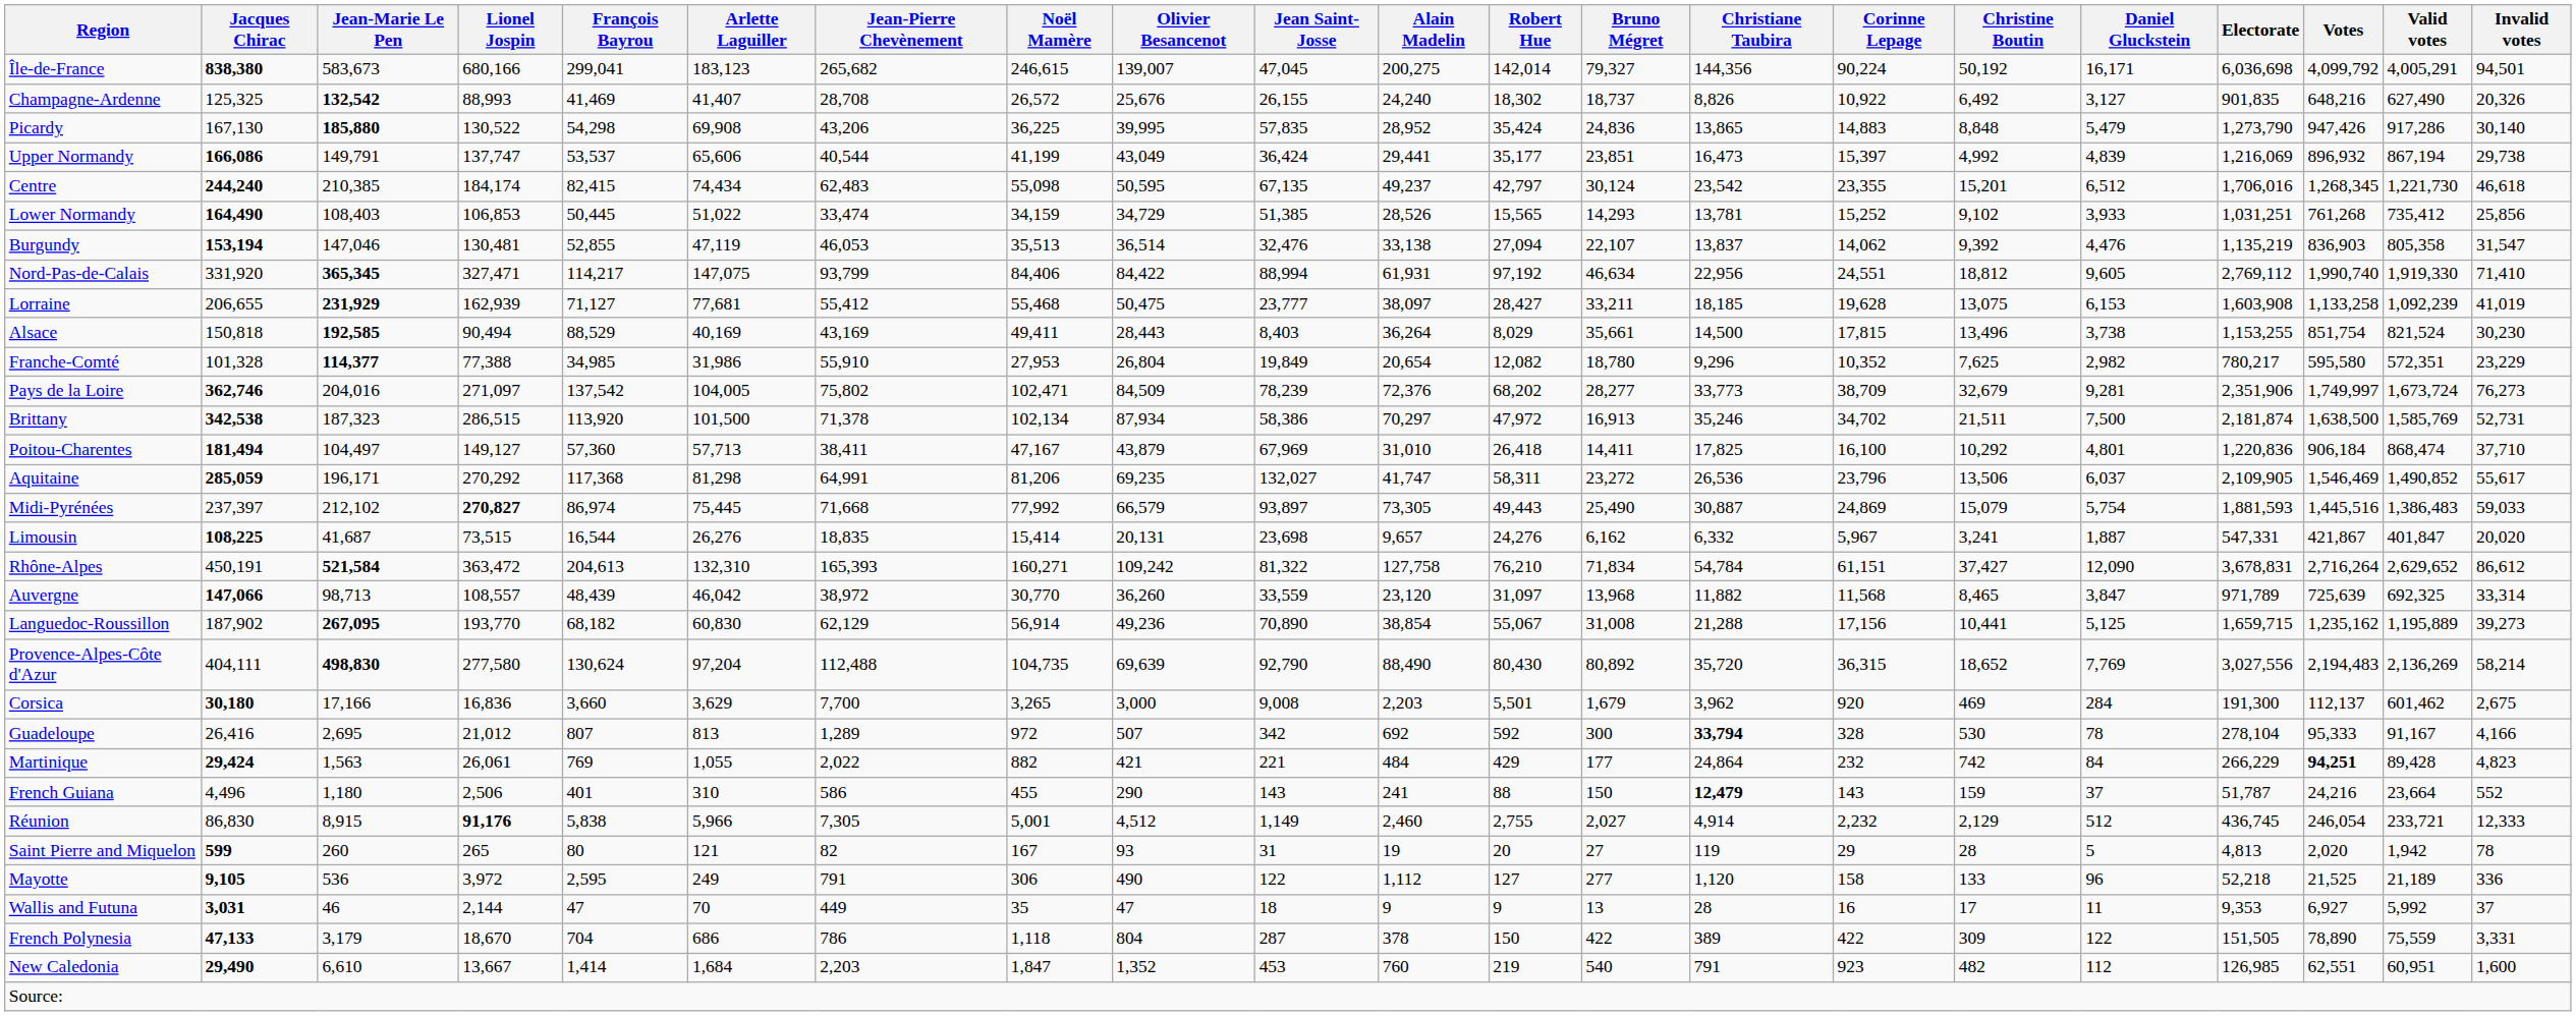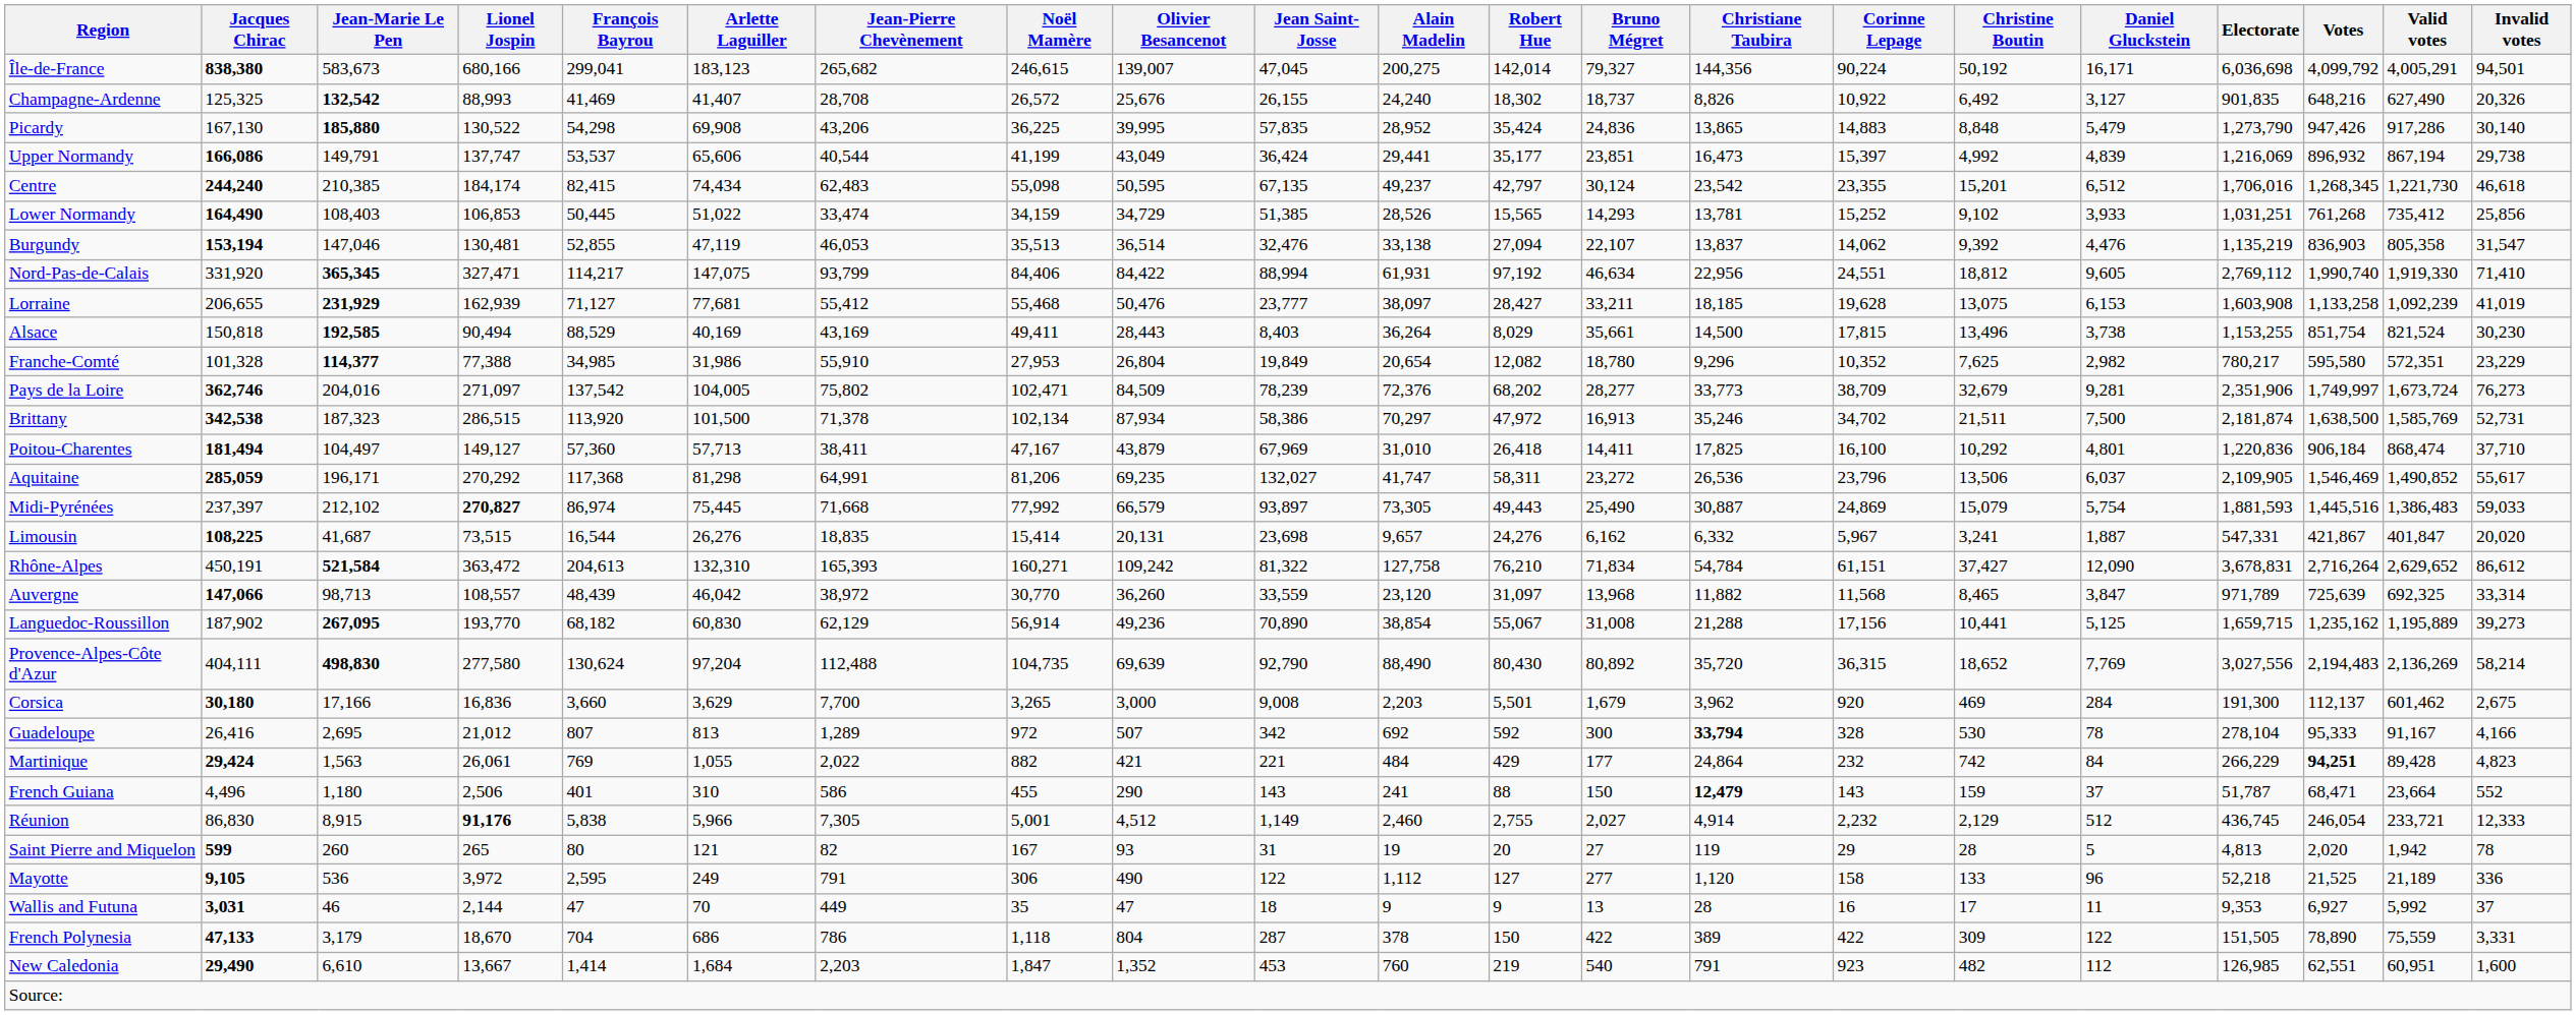 <table class="wikitable sortable collapsible collapsed" style="font-size:85%;">
 <tr>
 <th align=left><a href='#'>Region</a></th>
 <th align=left><a href='#'>Jacques Chirac</a></th>
 <th align=left><a href='#'>Jean-Marie Le Pen</a></th>
 <th align=left><a href='#'>Lionel Jospin</a></th>
 <th align=left><a href='#'>François Bayrou</a></th>
 <th align=left><a href='#'>Arlette Laguiller</a></th>
 <th align=left><a href='#'>Jean-Pierre Chevènement</a></th>
 <th align=left><a href='#'>Noël Mamère</a></th>
 <th align=left><a href='#'>Olivier Besancenot</a></th>
 <th align=left><a href='#'>Jean Saint-Josse</a></th>
 <th align=left><a href='#'>Alain Madelin</a></th>
 <th align=left><a href='#'>Robert Hue</a></th>
 <th align=left><a href='#'>Bruno Mégret</a></th>
 <th align=left><a href='#'>Christiane Taubira</a></th>
 <th align=left><a href='#'>Corinne Lepage</a></th>
 <th align=left><a href='#'>Christine Boutin</a></th>
 <th align=left><a href='#'>Daniel Gluckstein</a></th>
 <th align=left>Electorate</th>
 <th align=left>Votes</th>
 <th align=left>Valid votes</th>
 <th align=left>Invalid votes</th>
 </tr>
 <tr>
 <td><a href='#'>Île-de-France</a></td>
 <td><strong>838,380</strong></td>
 <td>583,673</td>
 <td>680,166</td>
 <td>299,041</td>
 <td>183,123</td>
 <td>265,682</td>
 <td>246,615</td>
 <td>139,007</td>
 <td>47,045</td>
 <td>200,275</td>
 <td>142,014</td>
 <td>79,327</td>
 <td>144,356</td>
 <td>90,224</td>
 <td>50,192</td>
 <td>16,171</td>
 <td>6,036,698</td>
 <td>4,099,792</td>
 <td>4,005,291</td>
 <td>94,501</td>
 </tr>
 <tr>
 <td><a href='#'>Champagne-Ardenne</a></td>
 <td>125,325</td>
 <td><strong>132,542</strong></td>
 <td>88,993</td>
 <td>41,469</td>
 <td>41,407</td>
 <td>28,708</td>
 <td>26,572</td>
 <td>25,676</td>
 <td>26,155</td>
 <td>24,240</td>
 <td>18,302</td>
 <td>18,737</td>
 <td>8,826</td>
 <td>10,922</td>
 <td>6,492</td>
 <td>3,127</td>
 <td>901,835</td>
 <td>648,216</td>
 <td>627,490</td>
 <td>20,326</td>
 </tr>
 <tr>
 <td><a href='#'>Picardy</a></td>
 <td>167,130</td>
 <td><strong>185,880</strong></td>
 <td>130,522</td>
 <td>54,298</td>
 <td>69,908</td>
 <td>43,206</td>
 <td>36,225</td>
 <td>39,995</td>
 <td>57,835</td>
 <td>28,952</td>
 <td>35,424</td>
 <td>24,836</td>
 <td>13,865</td>
 <td>14,883</td>
 <td>8,848</td>
 <td>5,479</td>
 <td>1,273,790</td>
 <td>947,426</td>
 <td>917,286</td>
 <td>30,140</td>
 </tr>
 <tr>
 <td><a href='#'>Upper Normandy</a></td>
 <td><strong>166,086</strong></td>
 <td>149,791</td>
 <td>137,747</td>
 <td>53,537</td>
 <td>65,606</td>
 <td>40,544</td>
 <td>41,199</td>
 <td>43,049</td>
 <td>36,424</td>
 <td>29,441</td>
 <td>35,177</td>
 <td>23,851</td>
 <td>16,473</td>
 <td>15,397</td>
 <td>4,992</td>
 <td>4,839</td>
 <td>1,216,069</td>
 <td>896,932</td>
 <td>867,194</td>
 <td>29,738</td>
 </tr>
 <tr>
 <td><a href='#'>Centre</a></td>
 <td><strong>244,240</strong></td>
 <td>210,385</td>
 <td>184,174</td>
 <td>82,415</td>
 <td>74,434</td>
 <td>62,483</td>
 <td>55,098</td>
 <td>50,595</td>
 <td>67,135</td>
 <td>49,237</td>
 <td>42,797</td>
 <td>30,124</td>
 <td>23,542</td>
 <td>23,355</td>
 <td>15,201</td>
 <td>6,512</td>
 <td>1,706,016</td>
 <td>1,268,345</td>
 <td>1,221,730</td>
 <td>46,618</td>
 </tr>
 <tr>
 <td><a href='#'>Lower Normandy</a></td>
 <td><strong>164,490</strong></td>
 <td>108,403</td>
 <td>106,853</td>
 <td>50,445</td>
 <td>51,022</td>
 <td>33,474</td>
 <td>34,159</td>
 <td>34,729</td>
 <td>51,385</td>
 <td>28,526</td>
 <td>15,565</td>
 <td>14,293</td>
 <td>13,781</td>
 <td>15,252</td>
 <td>9,102</td>
 <td>3,933</td>
 <td>1,031,251</td>
 <td>761,268</td>
 <td>735,412</td>
 <td>25,856</td>
 </tr>
 <tr>
 <td><a href='#'>Burgundy</a></td>
 <td><strong>153,194</strong></td>
 <td>147,046</td>
 <td>130,481</td>
 <td>52,855</td>
 <td>47,119</td>
 <td>46,053</td>
 <td>35,513</td>
 <td>36,514</td>
 <td>32,476</td>
 <td>33,138</td>
 <td>27,094</td>
 <td>22,107</td>
 <td>13,837</td>
 <td>14,062</td>
 <td>9,392</td>
 <td>4,476</td>
 <td>1,135,219</td>
 <td>836,903</td>
 <td>805,358</td>
 <td>31,547</td>
 </tr>
 <tr>
 <td><a href='#'>Nord-Pas-de-Calais</a></td>
 <td>331,920</td>
 <td><strong>365,345</strong></td>
 <td>327,471</td>
 <td>114,217</td>
 <td>147,075</td>
 <td>93,799</td>
 <td>84,406</td>
 <td>84,422</td>
 <td>88,994</td>
 <td>61,931</td>
 <td>97,192</td>
 <td>46,634</td>
 <td>22,956</td>
 <td>24,551</td>
 <td>18,812</td>
 <td>9,605</td>
 <td>2,769,112</td>
 <td>1,990,740</td>
 <td>1,919,330</td>
 <td>71,410</td>
 </tr>
 <tr>
 <td><a href='#'>Lorraine</a></td>
 <td>206,655</td>
 <td><strong>231,929</strong></td>
 <td>162,939</td>
 <td>71,127</td>
 <td>77,681</td>
 <td>55,412</td>
 <td>55,468</td>
-<td>50,475</td>
+<td>50,476</td>
 <td>23,777</td>
 <td>38,097</td>
 <td>28,427</td>
 <td>33,211</td>
 <td>18,185</td>
 <td>19,628</td>
 <td>13,075</td>
 <td>6,153</td>
 <td>1,603,908</td>
 <td>1,133,258</td>
 <td>1,092,239</td>
 <td>41,019</td>
 </tr>
 <tr>
 <td><a href='#'>Alsace</a></td>
 <td>150,818</td>
 <td><strong>192,585</strong></td>
 <td>90,494</td>
 <td>88,529</td>
 <td>40,169</td>
 <td>43,169</td>
 <td>49,411</td>
 <td>28,443</td>
 <td>8,403</td>
 <td>36,264</td>
 <td>8,029</td>
 <td>35,661</td>
 <td>14,500</td>
 <td>17,815</td>
 <td>13,496</td>
 <td>3,738</td>
 <td>1,153,255</td>
 <td>851,754</td>
 <td>821,524</td>
 <td>30,230</td>
 </tr>
 <tr>
 <td><a href='#'>Franche-Comté</a></td>
 <td>101,328</td>
 <td><strong>114,377</strong></td>
 <td>77,388</td>
 <td>34,985</td>
 <td>31,986</td>
 <td>55,910</td>
 <td>27,953</td>
 <td>26,804</td>
 <td>19,849</td>
 <td>20,654</td>
 <td>12,082</td>
 <td>18,780</td>
 <td>9,296</td>
 <td>10,352</td>
 <td>7,625</td>
 <td>2,982</td>
 <td>780,217</td>
 <td>595,580</td>
 <td>572,351</td>
 <td>23,229</td>
 </tr>
 <tr>
 <td><a href='#'>Pays de la Loire</a></td>
 <td><strong>362,746</strong></td>
 <td>204,016</td>
 <td>271,097</td>
 <td>137,542</td>
 <td>104,005</td>
 <td>75,802</td>
 <td>102,471</td>
 <td>84,509</td>
 <td>78,239</td>
 <td>72,376</td>
 <td>68,202</td>
 <td>28,277</td>
 <td>33,773</td>
 <td>38,709</td>
 <td>32,679</td>
 <td>9,281</td>
 <td>2,351,906</td>
 <td>1,749,997</td>
 <td>1,673,724</td>
 <td>76,273</td>
 </tr>
 <tr>
 <td><a href='#'>Brittany</a></td>
 <td><strong>342,538</strong></td>
 <td>187,323</td>
 <td>286,515</td>
 <td>113,920</td>
 <td>101,500</td>
 <td>71,378</td>
 <td>102,134</td>
 <td>87,934</td>
 <td>58,386</td>
 <td>70,297</td>
 <td>47,972</td>
 <td>16,913</td>
 <td>35,246</td>
 <td>34,702</td>
 <td>21,511</td>
 <td>7,500</td>
 <td>2,181,874</td>
 <td>1,638,500</td>
 <td>1,585,769</td>
 <td>52,731</td>
 </tr>
 <tr>
 <td><a href='#'>Poitou-Charentes</a></td>
 <td><strong>181,494</strong></td>
 <td>104,497</td>
 <td>149,127</td>
 <td>57,360</td>
 <td>57,713</td>
 <td>38,411</td>
 <td>47,167</td>
 <td>43,879</td>
 <td>67,969</td>
 <td>31,010</td>
 <td>26,418</td>
 <td>14,411</td>
 <td>17,825</td>
 <td>16,100</td>
 <td>10,292</td>
 <td>4,801</td>
 <td>1,220,836</td>
 <td>906,184</td>
 <td>868,474</td>
 <td>37,710</td>
 </tr>
 <tr>
 <td><a href='#'>Aquitaine</a></td>
 <td><strong>285,059</strong></td>
 <td>196,171</td>
 <td>270,292</td>
 <td>117,368</td>
 <td>81,298</td>
 <td>64,991</td>
 <td>81,206</td>
 <td>69,235</td>
 <td>132,027</td>
 <td>41,747</td>
 <td>58,311</td>
 <td>23,272</td>
 <td>26,536</td>
 <td>23,796</td>
 <td>13,506</td>
 <td>6,037</td>
 <td>2,109,905</td>
 <td>1,546,469</td>
 <td>1,490,852</td>
 <td>55,617</td>
 </tr>
 <tr>
 <td><a href='#'>Midi-Pyrénées</a></td>
 <td>237,397</td>
 <td>212,102</td>
 <td><strong>270,827</strong></td>
 <td>86,974</td>
 <td>75,445</td>
 <td>71,668</td>
 <td>77,992</td>
 <td>66,579</td>
 <td>93,897</td>
 <td>73,305</td>
 <td>49,443</td>
 <td>25,490</td>
 <td>30,887</td>
 <td>24,869</td>
 <td>15,079</td>
 <td>5,754</td>
 <td>1,881,593</td>
 <td>1,445,516</td>
 <td>1,386,483</td>
 <td>59,033</td>
 </tr>
 <tr>
 <td><a href='#'>Limousin</a></td>
 <td><strong>108,225</strong></td>
 <td>41,687</td>
 <td>73,515</td>
 <td>16,544</td>
 <td>26,276</td>
 <td>18,835</td>
 <td>15,414</td>
 <td>20,131</td>
 <td>23,698</td>
 <td>9,657</td>
 <td>24,276</td>
 <td>6,162</td>
 <td>6,332</td>
 <td>5,967</td>
 <td>3,241</td>
 <td>1,887</td>
 <td>547,331</td>
 <td>421,867</td>
 <td>401,847</td>
 <td>20,020</td>
 </tr>
 <tr>
 <td><a href='#'>Rhône-Alpes</a></td>
 <td>450,191</td>
 <td><strong>521,584</strong></td>
 <td>363,472</td>
 <td>204,613</td>
 <td>132,310</td>
 <td>165,393</td>
 <td>160,271</td>
 <td>109,242</td>
 <td>81,322</td>
 <td>127,758</td>
 <td>76,210</td>
 <td>71,834</td>
 <td>54,784</td>
 <td>61,151</td>
 <td>37,427</td>
 <td>12,090</td>
 <td>3,678,831</td>
 <td>2,716,264</td>
 <td>2,629,652</td>
 <td>86,612</td>
 </tr>
 <tr>
 <td><a href='#'>Auvergne</a></td>
 <td><strong>147,066</strong></td>
 <td>98,713</td>
 <td>108,557</td>
 <td>48,439</td>
 <td>46,042</td>
 <td>38,972</td>
 <td>30,770</td>
 <td>36,260</td>
 <td>33,559</td>
 <td>23,120</td>
 <td>31,097</td>
 <td>13,968</td>
 <td>11,882</td>
 <td>11,568</td>
 <td>8,465</td>
 <td>3,847</td>
 <td>971,789</td>
 <td>725,639</td>
 <td>692,325</td>
 <td>33,314</td>
 </tr>
 <tr>
 <td><a href='#'>Languedoc-Roussillon</a></td>
 <td>187,902</td>
 <td><strong>267,095</strong></td>
 <td>193,770</td>
 <td>68,182</td>
 <td>60,830</td>
 <td>62,129</td>
 <td>56,914</td>
 <td>49,236</td>
 <td>70,890</td>
 <td>38,854</td>
 <td>55,067</td>
 <td>31,008</td>
 <td>21,288</td>
 <td>17,156</td>
 <td>10,441</td>
 <td>5,125</td>
 <td>1,659,715</td>
 <td>1,235,162</td>
 <td>1,195,889</td>
 <td>39,273</td>
 </tr>
 <tr>
 <td><a href='#'>Provence-Alpes-Côte d'Azur</a></td>
 <td>404,111</td>
 <td><strong>498,830</strong></td>
 <td>277,580</td>
 <td>130,624</td>
 <td>97,204</td>
 <td>112,488</td>
 <td>104,735</td>
 <td>69,639</td>
 <td>92,790</td>
 <td>88,490</td>
 <td>80,430</td>
 <td>80,892</td>
 <td>35,720</td>
 <td>36,315</td>
 <td>18,652</td>
 <td>7,769</td>
 <td>3,027,556</td>
 <td>2,194,483</td>
 <td>2,136,269</td>
 <td>58,214</td>
 </tr>
 <tr>
 <td><a href='#'>Corsica</a></td>
 <td><strong>30,180</strong></td>
 <td>17,166</td>
 <td>16,836</td>
 <td>3,660</td>
 <td>3,629</td>
 <td>7,700</td>
 <td>3,265</td>
 <td>3,000</td>
 <td>9,008</td>
 <td>2,203</td>
 <td>5,501</td>
 <td>1,679</td>
 <td>3,962</td>
 <td>920</td>
 <td>469</td>
 <td>284</td>
 <td>191,300</td>
 <td>112,137</td>
 <td>601,462</td>
 <td>2,675</td>
 </tr>
 <tr>
 <td><a href='#'>Guadeloupe</a></td>
 <td>26,416</td>
 <td>2,695</td>
 <td>21,012</td>
 <td>807</td>
 <td>813</td>
 <td>1,289</td>
 <td>972</td>
 <td>507</td>
 <td>342</td>
 <td>692</td>
 <td>592</td>
 <td>300</td>
 <td><strong>33,794</strong></td>
 <td>328</td>
 <td>530</td>
 <td>78</td>
 <td>278,104</td>
 <td>95,333</td>
 <td>91,167</td>
 <td>4,166</td>
 </tr>
 <tr>
 <td><a href='#'>Martinique</a></td>
 <td><strong>29,424</strong></td>
 <td>1,563</td>
 <td>26,061</td>
 <td>769</td>
 <td>1,055</td>
 <td>2,022</td>
 <td>882</td>
 <td>421</td>
 <td>221</td>
 <td>484</td>
 <td>429</td>
 <td>177</td>
 <td>24,864</td>
 <td>232</td>
 <td>742</td>
 <td>84</td>
 <td>266,229</td>
 <td><strong>94,251</strong></td>
 <td>89,428</td>
 <td>4,823</td>
 </tr>
 <tr>
 <td><a href='#'>French Guiana</a></td>
 <td>4,496</td>
 <td>1,180</td>
 <td>2,506</td>
 <td>401</td>
 <td>310</td>
 <td>586</td>
 <td>455</td>
 <td>290</td>
 <td>143</td>
 <td>241</td>
 <td>88</td>
 <td>150</td>
 <td><strong>12,479</strong></td>
 <td>143</td>
 <td>159</td>
 <td>37</td>
 <td>51,787</td>
-<td>24,216</td>
+<td>68,471</td>
 <td>23,664</td>
 <td>552</td>
 </tr>
 <tr>
 <td><a href='#'>Réunion</a></td>
 <td>86,830</td>
 <td>8,915</td>
 <td><strong>91,176</strong></td>
 <td>5,838</td>
 <td>5,966</td>
 <td>7,305</td>
 <td>5,001</td>
 <td>4,512</td>
 <td>1,149</td>
 <td>2,460</td>
 <td>2,755</td>
 <td>2,027</td>
 <td>4,914</td>
 <td>2,232</td>
 <td>2,129</td>
 <td>512</td>
 <td>436,745</td>
 <td>246,054</td>
 <td>233,721</td>
 <td>12,333</td>
 </tr>
 <tr>
 <td><a href='#'>Saint Pierre and Miquelon</a></td>
 <td><strong>599</strong></td>
 <td>260</td>
 <td>265</td>
 <td>80</td>
 <td>121</td>
 <td>82</td>
 <td>167</td>
 <td>93</td>
 <td>31</td>
 <td>19</td>
 <td>20</td>
 <td>27</td>
 <td>119</td>
 <td>29</td>
 <td>28</td>
 <td>5</td>
 <td>4,813</td>
 <td>2,020</td>
 <td>1,942</td>
 <td>78</td>
 </tr>
 <tr>
 <td><a href='#'>Mayotte</a></td>
 <td><strong>9,105</strong></td>
 <td>536</td>
 <td>3,972</td>
 <td>2,595</td>
 <td>249</td>
 <td>791</td>
 <td>306</td>
 <td>490</td>
 <td>122</td>
 <td>1,112</td>
 <td>127</td>
 <td>277</td>
 <td>1,120</td>
 <td>158</td>
 <td>133</td>
 <td>96</td>
 <td>52,218</td>
 <td>21,525</td>
 <td>21,189</td>
 <td>336</td>
 </tr>
 <tr>
 <td><a href='#'>Wallis and Futuna</a></td>
 <td><strong>3,031</strong></td>
 <td>46</td>
 <td>2,144</td>
 <td>47</td>
 <td>70</td>
 <td>449</td>
 <td>35</td>
 <td>47</td>
 <td>18</td>
 <td>9</td>
 <td>9</td>
 <td>13</td>
 <td>28</td>
 <td>16</td>
 <td>17</td>
 <td>11</td>
 <td>9,353</td>
 <td>6,927</td>
 <td>5,992</td>
 <td>37</td>
 </tr>
 <tr>
 <td><a href='#'>French Polynesia</a></td>
 <td><strong>47,133</strong></td>
 <td>3,179</td>
 <td>18,670</td>
 <td>704</td>
 <td>686</td>
 <td>786</td>
 <td>1,118</td>
 <td>804</td>
 <td>287</td>
 <td>378</td>
 <td>150</td>
 <td>422</td>
 <td>389</td>
 <td>422</td>
 <td>309</td>
 <td>122</td>
 <td>151,505</td>
 <td>78,890</td>
 <td>75,559</td>
 <td>3,331</td>
 </tr>
 <tr>
 <td><a href='#'>New Caledonia</a></td>
 <td><strong>29,490</strong></td>
 <td>6,610</td>
 <td>13,667</td>
 <td>1,414</td>
 <td>1,684</td>
 <td>2,203</td>
 <td>1,847</td>
 <td>1,352</td>
 <td>453</td>
 <td>760</td>
 <td>219</td>
 <td>540</td>
 <td>791</td>
 <td>923</td>
 <td>482</td>
 <td>112</td>
 <td>126,985</td>
 <td>62,551</td>
 <td>60,951</td>
 <td>1,600</td>
 </tr>
 <tr>
 <td colspan=21 style="text-align:left;">Source:  </td>
 </tr>
 </table>
